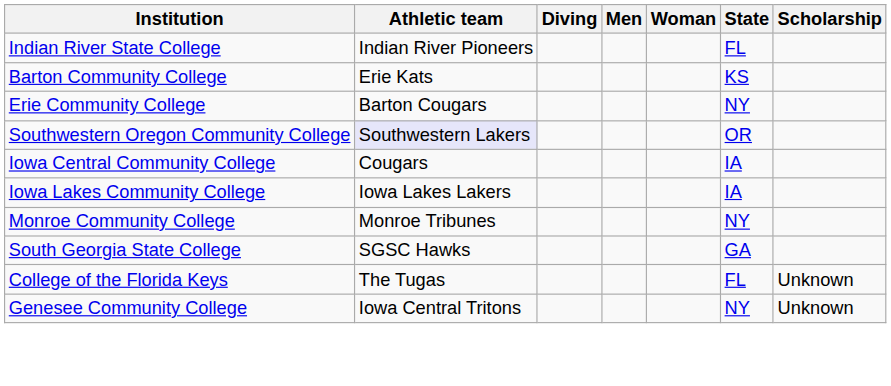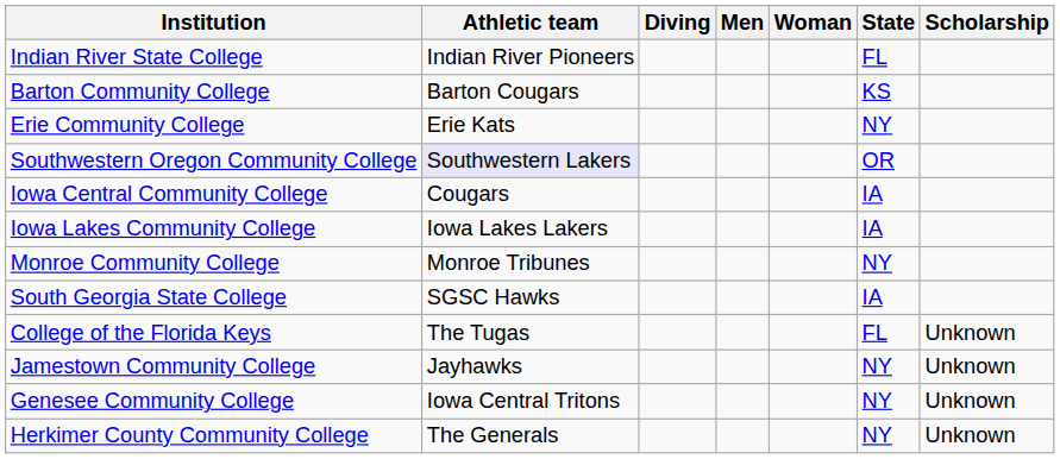 <table class="wikitable">
 <tr>
 <th>Institution</th>
 <th>Athletic team</th>
 <th>Diving</th>
 <th>Men</th>
 <th>Woman</th>
 <th>State</th>
 <th>Scholarship</th>
 </tr>
 <tr>
 <td><a href='#'>Indian River State College</a></td>
 <td>Indian River Pioneers</td>
 <td></td>
 <td></td>
 <td></td>
 <td><a href='#'>FL</a></td>
 <td></td>
 </tr>
 <tr>
 <td><a href='#'>Barton Community College</a></td>
-<td>Erie Kats</td>
+<td>Barton Cougars</td>
 <td></td>
 <td></td>
 <td></td>
 <td><a href='#'>KS</a></td>
 <td></td>
 </tr>
 <tr>
 <td><a href='#'>Erie Community College</a></td>
-<td>Barton Cougars</td>
+<td>Erie Kats</td>
 <td></td>
 <td></td>
 <td></td>
 <td><a href='#'>NY</a></td>
 <td></td>
 </tr>
 <tr>
 <td><a href='#'>Southwestern Oregon Community College</a></td>
 <td style="background: lavender;">Southwestern Lakers</td>
 <td></td>
 <td></td>
 <td></td>
 <td><a href='#'>OR</a></td>
 <td></td>
 </tr>
 <tr>
 <td><a href='#'>Iowa Central Community College</a></td>
 <td>Cougars</td>
 <td></td>
 <td></td>
 <td></td>
 <td><a href='#'>IA</a></td>
 <td></td>
 </tr>
 <tr>
 <td><a href='#'>Iowa Lakes Community College</a></td>
 <td>Iowa Lakes Lakers</td>
 <td></td>
 <td></td>
 <td></td>
 <td><a href='#'>IA</a></td>
 <td></td>
 </tr>
 <tr>
 <td><a href='#'>Monroe Community College</a></td>
 <td>Monroe Tribunes</td>
 <td></td>
 <td></td>
 <td></td>
 <td><a href='#'>NY</a></td>
 <td></td>
 </tr>
 <tr>
 <td><a href='#'>South Georgia State College</a></td>
 <td>SGSC Hawks</td>
 <td></td>
 <td></td>
 <td></td>
-<td><a href='#'>GA</a></td>
+<td><a href='#'>IA</a></td>
 <td></td>
 </tr>
 <tr>
 <td><a href='#'>College of the Florida Keys</a></td>
 <td>The Tugas</td>
 <td></td>
 <td></td>
 <td></td>
 <td><a href='#'>FL</a></td>
 <td>Unknown</td>
 </tr>
 <tr>
+<td><a href='#'>Jamestown Community College</a></td>
+<td>Jayhawks</td>
+<td></td>
+<td></td>
+<td></td>
+<td><a href='#'>NY</a></td>
+<td>Unknown</td>
+</tr>
+<tr>
 <td><a href='#'>Genesee Community College</a></td>
 <td>Iowa Central Tritons</td>
 <td></td>
 <td></td>
 <td></td>
 <td><a href='#'>NY</a></td>
 <td>Unknown</td>
 </tr>
+<tr>
+<td><a href='#'>Herkimer County Community College</a></td>
+<td>The Generals</td>
+<td></td>
+<td></td>
+<td></td>
+<td><a href='#'>NY</a></td>
+<td>Unknown</td>
+</tr>
 </table>
